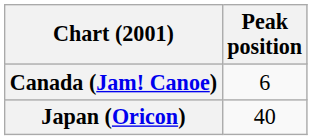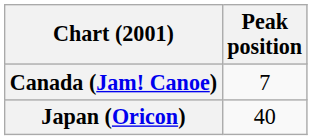 <table class="wikitable sortable plainrowheaders" style="text-align:center">
 <tr>
 <th>Chart (2001)</th>
 <th>Peak<br>position</th>
 </tr>
 <tr>
 <th scope="row">Canada (<a href='#'>Jam! Canoe</a>)</th>
-<td>6</td>
+<td>7</td>
 </tr>
 <tr>
 <th scope="row">Japan (<a href='#'>Oricon</a>)</th>
 <td>40</td>
 </tr>
 </table>
